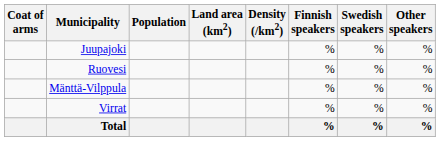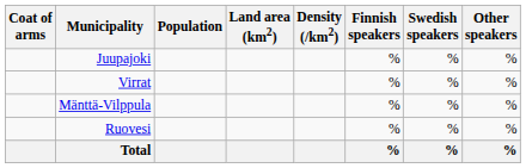 <table class="wikitable sortable" style="font-size: 90%; text-align: right; line-height: normal">
 <tr>
 <th class="unsortable">Coat of<br>arms</th>
 <th>Municipality</th>
 <th>Population</th>
 <th>Land area<br>(km<sup>2</sup>)</th>
 <th>Density<br>(/km<sup>2</sup>)</th>
 <th>Finnish<br>speakers</th>
 <th>Swedish<br>speakers</th>
 <th>Other<br>speakers</th>
 </tr>
 <tr>
 <td></td>
 <td><a href='#'>Juupajoki</a></td>
 <td></td>
 <td></td>
 <td></td>
 <td> %</td>
 <td> %</td>
 <td> %</td>
 </tr>
 <tr>
 <td></td>
-<td><a href='#'>Ruovesi</a></td>
+<td><a href='#'>Virrat</a></td>
 <td></td>
 <td></td>
 <td></td>
 <td> %</td>
 <td> %</td>
 <td> %</td>
 </tr>
 <tr>
 <td></td>
 <td><a href='#'>Mänttä-Vilppula</a></td>
 <td></td>
 <td></td>
 <td></td>
 <td> %</td>
 <td> %</td>
 <td> %</td>
 </tr>
 <tr>
 <td></td>
-<td><a href='#'>Virrat</a></td>
+<td><a href='#'>Ruovesi</a></td>
 <td></td>
 <td></td>
 <td></td>
 <td> %</td>
 <td> %</td>
 <td> %</td>
 </tr>
 <tr>
 <th></th>
 <th + style=text-align:right><strong>Total</strong></th>
 <th + style=text-align:right></th>
 <th + style=text-align:right></th>
 <th + style=text-align:right></th>
 <th !+ style=text-align:right> %</th>
 <th !+ style=text-align:right> %</th>
 <th !+ style=text-align:right> %</th>
 </tr>
 </table>
